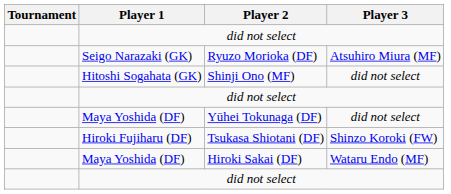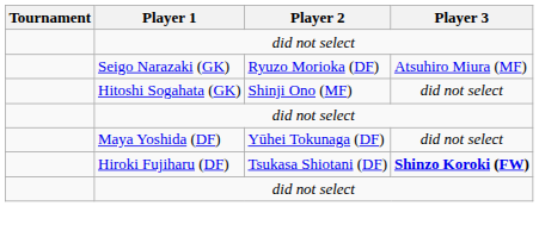 <table class="wikitable">
 <tr>
 <th>Tournament</th>
 <th>Player 1</th>
 <th>Player 2</th>
 <th>Player 3</th>
 </tr>
 <tr>
 <td></td>
 <td colspan="3" align="center"><em>did not select</em></td>
 </tr>
 <tr>
 <td></td>
 <td><a href='#'>Seigo Narazaki</a> (<a href='#'>GK</a>)</td>
 <td><a href='#'>Ryuzo Morioka</a> (<a href='#'>DF</a>)</td>
 <td><a href='#'>Atsuhiro Miura</a> (<a href='#'>MF</a>)</td>
 </tr>
 <tr>
 <td></td>
 <td><a href='#'>Hitoshi Sogahata</a> (<a href='#'>GK</a>)</td>
 <td><a href='#'>Shinji Ono</a> (<a href='#'>MF</a>)</td>
 <td align="center"><em>did not select</em></td>
 </tr>
 <tr>
 <td></td>
 <td colspan="3" align="center"><em>did not select</em></td>
 </tr>
 <tr>
 <td></td>
 <td><a href='#'>Maya Yoshida</a> (<a href='#'>DF</a>)</td>
 <td><a href='#'>Yūhei Tokunaga</a> (<a href='#'>DF</a>)</td>
 <td align="center"><em>did not select</em></td>
 </tr>
 <tr>
 <td></td>
 <td><a href='#'>Hiroki Fujiharu</a> (<a href='#'>DF</a>)</td>
 <td><a href='#'>Tsukasa Shiotani</a> (<a href='#'>DF</a>)</td>
-<td><a href='#'>Shinzo Koroki</a> (<a href='#'>FW</a>)</td>
-</tr>
-<tr>
-<td></td>
-<td><a href='#'>Maya Yoshida</a> (<a href='#'>DF</a>)</td>
-<td><a href='#'>Hiroki Sakai</a> (<a href='#'>DF</a>)</td>
-<td><a href='#'>Wataru Endo</a> (<a href='#'>MF</a>)</td>
+<td><strong><a href='#'>Shinzo Koroki</a> (<a href='#'>FW</a>)</strong></td>
 </tr>
 <tr>
 <td></td>
 <td colspan="3" align="center"><em>did not select</em></td>
 </tr>
 </table>
